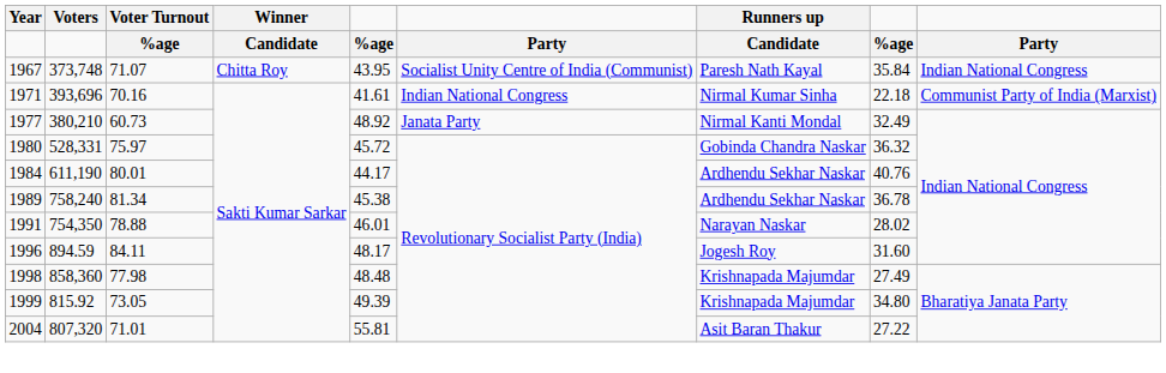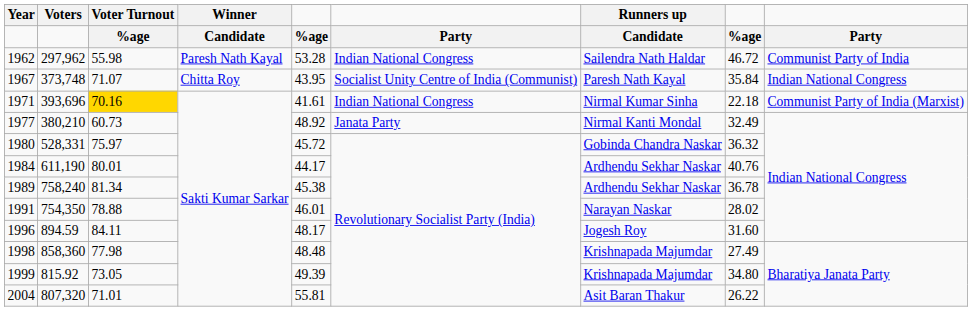 <table class="wikitable sortable">
 <tr>
 <th>Year</th>
 <th>Voters</th>
 <th>Voter Turnout</th>
 <th>Winner</th>
 <td></td>
 <td></td>
 <th>Runners up</th>
 <td></td>
 <td></td>
 </tr>
 <tr>
 <td></td>
 <td></td>
 <th>%age</th>
 <th>Candidate</th>
 <th>%age</th>
 <th>Party</th>
 <th>Candidate</th>
 <th>%age</th>
 <th>Party</th>
 </tr>
 <tr>
+<td>1962</td>
+<td>297,962</td>
+<td>55.98</td>
+<td><a href='#'>Paresh Nath Kayal</a></td>
+<td>53.28</td>
+<td><a href='#'>Indian National Congress</a></td>
+<td><a href='#'>Sailendra Nath Haldar</a></td>
+<td>46.72</td>
+<td><a href='#'>Communist Party of India</a></td>
+</tr>
+<tr>
 <td>1967</td>
 <td>373,748</td>
 <td>71.07</td>
 <td><a href='#'>Chitta Roy</a></td>
 <td>43.95</td>
 <td><a href='#'>Socialist Unity Centre of India (Communist)</a></td>
 <td><a href='#'>Paresh Nath Kayal</a></td>
 <td>35.84</td>
 <td><a href='#'>Indian National Congress</a></td>
 </tr>
 <tr>
 <td>1971</td>
 <td>393,696</td>
-<td>70.16</td>
+<td style="background: gold;">70.16</td>
 <td rowspan="10"><a href='#'>Sakti Kumar Sarkar</a></td>
 <td>41.61</td>
 <td><a href='#'>Indian National Congress</a></td>
 <td><a href='#'>Nirmal Kumar Sinha</a></td>
 <td>22.18</td>
 <td><a href='#'>Communist Party of India (Marxist)</a></td>
 </tr>
 <tr>
 <td>1977</td>
 <td>380,210</td>
 <td>60.73</td>
 <td>48.92</td>
 <td><a href='#'>Janata Party </a></td>
 <td><a href='#'>Nirmal Kanti Mondal</a></td>
 <td>32.49</td>
 <td rowspan="6"><a href='#'>Indian National Congress</a></td>
 </tr>
 <tr>
 <td>1980</td>
 <td>528,331</td>
 <td>75.97</td>
 <td>45.72</td>
 <td rowspan="8"><a href='#'>Revolutionary Socialist Party (India)</a></td>
 <td><a href='#'>Gobinda Chandra Naskar</a></td>
 <td>36.32</td>
 </tr>
 <tr>
 <td>1984</td>
 <td>611,190</td>
 <td>80.01</td>
 <td>44.17</td>
 <td><a href='#'>Ardhendu Sekhar Naskar</a></td>
 <td>40.76</td>
 </tr>
 <tr>
 <td>1989</td>
 <td>758,240</td>
 <td>81.34</td>
 <td>45.38</td>
 <td><a href='#'>Ardhendu Sekhar Naskar</a></td>
 <td>36.78</td>
 </tr>
 <tr>
 <td>1991</td>
 <td>754,350</td>
 <td>78.88</td>
 <td>46.01</td>
 <td><a href='#'>Narayan Naskar</a></td>
 <td>28.02</td>
 </tr>
 <tr>
 <td>1996</td>
 <td>894.59</td>
 <td>84.11</td>
 <td>48.17</td>
 <td><a href='#'>Jogesh Roy</a></td>
 <td>31.60</td>
 </tr>
 <tr>
 <td>1998</td>
 <td>858,360</td>
 <td>77.98</td>
 <td>48.48</td>
 <td><a href='#'>Krishnapada Majumdar</a></td>
 <td>27.49</td>
 <td rowspan="3"><a href='#'>Bharatiya Janata Party</a></td>
 </tr>
 <tr>
 <td>1999</td>
 <td>815.92</td>
 <td>73.05</td>
 <td>49.39</td>
 <td><a href='#'>Krishnapada Majumdar</a></td>
 <td>34.80</td>
 </tr>
 <tr>
 <td>2004</td>
 <td>807,320</td>
 <td>71.01</td>
 <td>55.81</td>
 <td><a href='#'>Asit Baran Thakur</a></td>
-<td>27.22</td>
+<td>26.22</td>
 </tr>
 </table>
